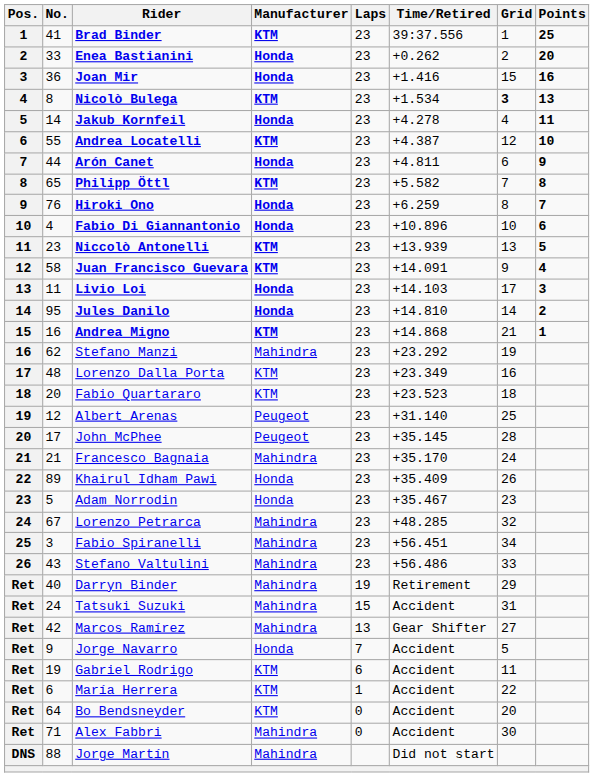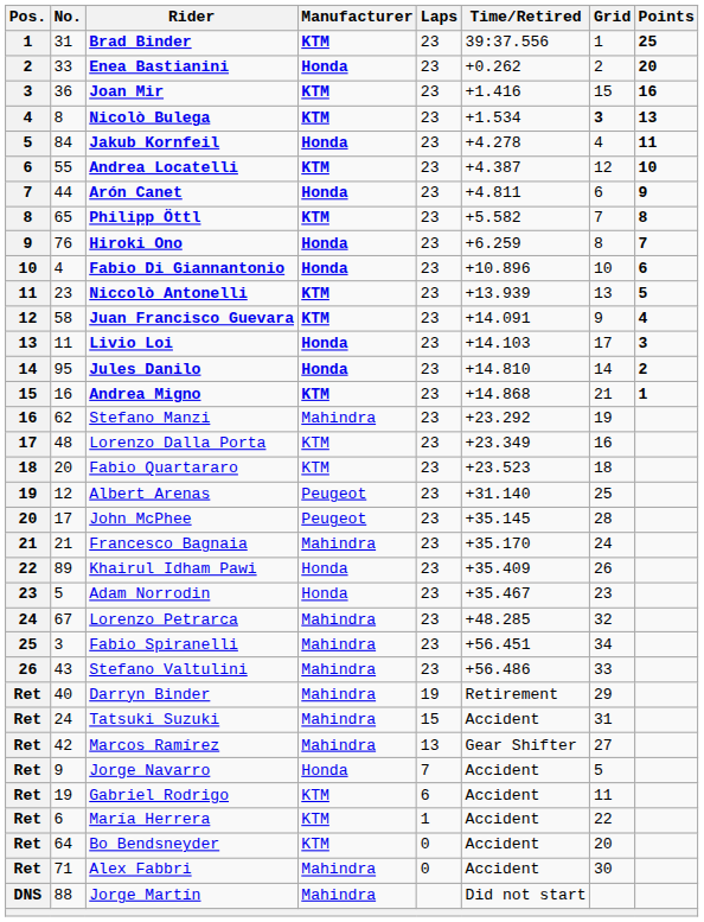 <table class="wikitable" style="font-size: 95%;">
 <tr>
 <th>Pos.</th>
 <th>No.</th>
 <th>Rider</th>
 <th>Manufacturer</th>
 <th>Laps</th>
 <th>Time/Retired</th>
 <th>Grid</th>
 <th>Points</th>
 </tr>
 <tr>
 <th>1</th>
-<td>41</td>
+<td>31</td>
 <td> <strong><a href='#'>Brad Binder</a></strong></td>
 <td><strong><a href='#'>KTM</a></strong></td>
 <td>23</td>
 <td>39:37.556</td>
 <td>1</td>
 <td><strong>25</strong></td>
 </tr>
 <tr>
 <th>2</th>
 <td>33</td>
 <td> <strong><a href='#'>Enea Bastianini</a></strong></td>
 <td><strong><a href='#'>Honda</a></strong></td>
 <td>23</td>
 <td>+0.262</td>
 <td>2</td>
 <td><strong>20</strong></td>
 </tr>
 <tr>
 <th>3</th>
 <td>36</td>
 <td> <strong><a href='#'>Joan Mir</a></strong></td>
-<td><strong><a href='#'>Honda</a></strong></td>
+<td><strong><a href='#'>KTM</a></strong></td>
 <td>23</td>
 <td>+1.416</td>
 <td>15</td>
 <td><strong>16</strong></td>
 </tr>
 <tr>
 <th>4</th>
 <td>8</td>
 <td> <strong><a href='#'>Nicolò Bulega</a></strong></td>
 <td><strong><a href='#'>KTM</a></strong></td>
 <td>23</td>
 <td>+1.534</td>
 <td><strong>3</strong></td>
 <td><strong>13</strong></td>
 </tr>
 <tr>
 <th>5</th>
-<td>14</td>
+<td>84</td>
 <td> <strong><a href='#'>Jakub Kornfeil</a></strong></td>
 <td><strong><a href='#'>Honda</a></strong></td>
 <td>23</td>
 <td>+4.278</td>
 <td>4</td>
 <td><strong>11</strong></td>
 </tr>
 <tr>
 <th>6</th>
 <td>55</td>
 <td> <strong><a href='#'>Andrea Locatelli</a></strong></td>
 <td><strong><a href='#'>KTM</a></strong></td>
 <td>23</td>
 <td>+4.387</td>
 <td>12</td>
 <td><strong>10</strong></td>
 </tr>
 <tr>
 <th>7</th>
 <td>44</td>
 <td> <strong><a href='#'>Arón Canet</a></strong></td>
 <td><strong><a href='#'>Honda</a></strong></td>
 <td>23</td>
 <td>+4.811</td>
 <td>6</td>
 <td><strong>9</strong></td>
 </tr>
 <tr>
 <th>8</th>
 <td>65</td>
 <td> <strong><a href='#'>Philipp Öttl</a></strong></td>
 <td><strong><a href='#'>KTM</a></strong></td>
 <td>23</td>
 <td>+5.582</td>
 <td>7</td>
 <td><strong>8</strong></td>
 </tr>
 <tr>
 <th>9</th>
 <td>76</td>
 <td> <strong><a href='#'>Hiroki Ono</a></strong></td>
 <td><strong><a href='#'>Honda</a></strong></td>
 <td>23</td>
 <td>+6.259</td>
 <td>8</td>
 <td><strong>7</strong></td>
 </tr>
 <tr>
 <th>10</th>
 <td>4</td>
 <td> <strong><a href='#'>Fabio Di Giannantonio</a></strong></td>
 <td><strong><a href='#'>Honda</a></strong></td>
 <td>23</td>
 <td>+10.896</td>
 <td>10</td>
 <td><strong>6</strong></td>
 </tr>
 <tr>
 <th>11</th>
 <td>23</td>
 <td> <strong><a href='#'>Niccolò Antonelli</a></strong></td>
 <td><strong><a href='#'>KTM</a></strong></td>
 <td>23</td>
 <td>+13.939</td>
 <td>13</td>
 <td><strong>5</strong></td>
 </tr>
 <tr>
 <th>12</th>
 <td>58</td>
 <td> <strong><a href='#'>Juan Francisco Guevara</a></strong></td>
 <td><strong><a href='#'>KTM</a></strong></td>
 <td>23</td>
 <td>+14.091</td>
 <td>9</td>
 <td><strong>4</strong></td>
 </tr>
 <tr>
 <th>13</th>
 <td>11</td>
 <td> <strong><a href='#'>Livio Loi</a></strong></td>
 <td><strong><a href='#'>Honda</a></strong></td>
 <td>23</td>
 <td>+14.103</td>
 <td>17</td>
 <td><strong>3</strong></td>
 </tr>
 <tr>
 <th>14</th>
 <td>95</td>
 <td> <strong><a href='#'>Jules Danilo</a></strong></td>
 <td><strong><a href='#'>Honda</a></strong></td>
 <td>23</td>
 <td>+14.810</td>
 <td>14</td>
 <td><strong>2</strong></td>
 </tr>
 <tr>
 <th>15</th>
 <td>16</td>
 <td> <strong><a href='#'>Andrea Migno</a></strong></td>
 <td><strong><a href='#'>KTM</a></strong></td>
 <td>23</td>
 <td>+14.868</td>
 <td>21</td>
 <td><strong>1</strong></td>
 </tr>
 <tr>
 <th>16</th>
 <td>62</td>
 <td> <a href='#'>Stefano Manzi</a></td>
 <td><a href='#'>Mahindra</a></td>
 <td>23</td>
 <td>+23.292</td>
 <td>19</td>
 <td></td>
 </tr>
 <tr>
 <th>17</th>
 <td>48</td>
 <td> <a href='#'>Lorenzo Dalla Porta</a></td>
 <td><a href='#'>KTM</a></td>
 <td>23</td>
 <td>+23.349</td>
 <td>16</td>
 <td></td>
 </tr>
 <tr>
 <th>18</th>
 <td>20</td>
 <td> <a href='#'>Fabio Quartararo</a></td>
 <td><a href='#'>KTM</a></td>
 <td>23</td>
 <td>+23.523</td>
 <td>18</td>
 <td></td>
 </tr>
 <tr>
 <th>19</th>
 <td>12</td>
 <td> <a href='#'>Albert Arenas</a></td>
 <td><a href='#'>Peugeot</a></td>
 <td>23</td>
 <td>+31.140</td>
 <td>25</td>
 <td></td>
 </tr>
 <tr>
 <th>20</th>
 <td>17</td>
 <td> <a href='#'>John McPhee</a></td>
 <td><a href='#'>Peugeot</a></td>
 <td>23</td>
 <td>+35.145</td>
 <td>28</td>
 <td></td>
 </tr>
 <tr>
 <th>21</th>
 <td>21</td>
 <td> <a href='#'>Francesco Bagnaia</a></td>
 <td><a href='#'>Mahindra</a></td>
 <td>23</td>
 <td>+35.170</td>
 <td>24</td>
 <td></td>
 </tr>
 <tr>
 <th>22</th>
 <td>89</td>
 <td> <a href='#'>Khairul Idham Pawi</a></td>
 <td><a href='#'>Honda</a></td>
 <td>23</td>
 <td>+35.409</td>
 <td>26</td>
 <td></td>
 </tr>
 <tr>
 <th>23</th>
 <td>5</td>
 <td> <a href='#'>Adam Norrodin</a></td>
 <td><a href='#'>Honda</a></td>
 <td>23</td>
 <td>+35.467</td>
 <td>23</td>
 <td></td>
 </tr>
 <tr>
 <th>24</th>
 <td>67</td>
 <td> <a href='#'>Lorenzo Petrarca</a></td>
 <td><a href='#'>Mahindra</a></td>
 <td>23</td>
 <td>+48.285</td>
 <td>32</td>
 <td></td>
 </tr>
 <tr>
 <th>25</th>
 <td>3</td>
 <td> <a href='#'>Fabio Spiranelli</a></td>
 <td><a href='#'>Mahindra</a></td>
 <td>23</td>
 <td>+56.451</td>
 <td>34</td>
 <td></td>
 </tr>
 <tr>
 <th>26</th>
 <td>43</td>
 <td> <a href='#'>Stefano Valtulini</a></td>
 <td><a href='#'>Mahindra</a></td>
 <td>23</td>
 <td>+56.486</td>
 <td>33</td>
 <td></td>
 </tr>
 <tr>
 <th>Ret</th>
 <td>40</td>
 <td> <a href='#'>Darryn Binder</a></td>
 <td><a href='#'>Mahindra</a></td>
 <td>19</td>
 <td>Retirement</td>
 <td>29</td>
 <td></td>
 </tr>
 <tr>
 <th>Ret</th>
 <td>24</td>
 <td> <a href='#'>Tatsuki Suzuki</a></td>
 <td><a href='#'>Mahindra</a></td>
 <td>15</td>
 <td>Accident</td>
 <td>31</td>
 <td></td>
 </tr>
 <tr>
 <th>Ret</th>
 <td>42</td>
 <td> <a href='#'>Marcos Ramírez</a></td>
 <td><a href='#'>Mahindra</a></td>
 <td>13</td>
 <td>Gear Shifter</td>
 <td>27</td>
 <td></td>
 </tr>
 <tr>
 <th>Ret</th>
 <td>9</td>
 <td> <a href='#'>Jorge Navarro</a></td>
 <td><a href='#'>Honda</a></td>
 <td>7</td>
 <td>Accident</td>
 <td>5</td>
 <td></td>
 </tr>
 <tr>
 <th>Ret</th>
 <td>19</td>
 <td> <a href='#'>Gabriel Rodrigo</a></td>
 <td><a href='#'>KTM</a></td>
 <td>6</td>
 <td>Accident</td>
 <td>11</td>
 <td></td>
 </tr>
 <tr>
 <th>Ret</th>
 <td>6</td>
 <td> <a href='#'>María Herrera</a></td>
 <td><a href='#'>KTM</a></td>
 <td>1</td>
 <td>Accident</td>
 <td>22</td>
 <td></td>
 </tr>
 <tr>
 <th>Ret</th>
 <td>64</td>
 <td> <a href='#'>Bo Bendsneyder</a></td>
 <td><a href='#'>KTM</a></td>
 <td>0</td>
 <td>Accident</td>
 <td>20</td>
 <td></td>
 </tr>
 <tr>
 <th>Ret</th>
 <td>71</td>
 <td> <a href='#'>Alex Fabbri</a></td>
 <td><a href='#'>Mahindra</a></td>
 <td>0</td>
 <td>Accident</td>
 <td>30</td>
 <td></td>
 </tr>
 <tr>
 <th>DNS</th>
 <td>88</td>
 <td> <a href='#'>Jorge Martín</a></td>
 <td><a href='#'>Mahindra</a></td>
 <td></td>
 <td>Did not start</td>
 <td></td>
 <td></td>
 </tr>
 <tr>
 <th colspan=8></th>
 </tr>
 </table>
